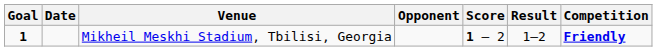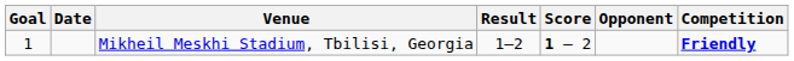 <table class="wikitable" align=center style="text-align: left">
 <tr>
 <th>Goal</th>
 <th>Date</th>
 <th>Venue</th>
+<th>Result</th>
+<th>Score</th>
 <th>Opponent</th>
-<th>Score</th>
-<th>Result</th>
 <th>Competition</th>
 </tr>
 <tr>
-<td align="center"><strong>1</strong></td>
+<td align="center">1</td>
 <td></td>
 <td><a href='#'>Mikheil Meskhi Stadium</a>, Tbilisi, Georgia</td>
+<td align="center">1–2</td>
+<td align="center"><strong>1</strong> – 2</td>
 <td></td>
-<td align="center"><strong>1</strong> – 2</td>
-<td align="center">1–2</td>
 <td><strong><a href='#'>Friendly</a></strong></td>
 </tr>
 </table>
